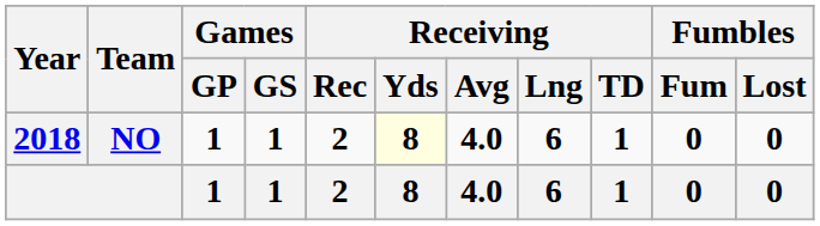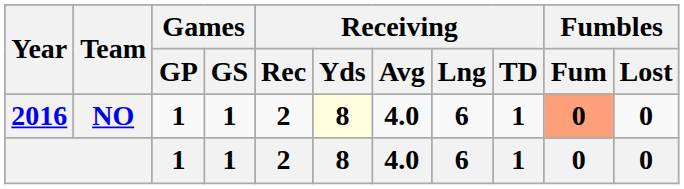 <table class="wikitable" style="text-align:center;">
 <tr>
 <th rowspan="2">Year</th>
 <th rowspan="2">Team</th>
 <th colspan="2">Games</th>
 <th colspan="5">Receiving</th>
 <th colspan="2">Fumbles</th>
 </tr>
 <tr>
 <th>GP</th>
 <th>GS</th>
 <th>Rec</th>
 <th>Yds</th>
 <th>Avg</th>
 <th>Lng</th>
 <th>TD</th>
 <th>Fum</th>
 <th>Lost</th>
 </tr>
 <tr>
-<th><a href='#'>2018</a></th>
+<th><a href='#'>2016</a></th>
 <th><a href='#'>NO</a></th>
 <td><strong>1</strong></td>
 <td><strong>1</strong></td>
 <td><strong>2</strong></td>
 <td style="background: lightyellow;"><strong>8</strong></td>
 <td><strong>4.0</strong></td>
 <td><strong>6</strong></td>
 <td><strong>1</strong></td>
-<td><strong>0</strong></td>
+<td style="background: lightsalmon;"><strong>0</strong></td>
 <td><strong>0</strong></td>
 </tr>
 <tr>
 <th colspan="2"></th>
 <th><strong>1</strong></th>
 <th><strong>1</strong></th>
 <th><strong>2</strong></th>
 <th><strong>8</strong></th>
 <th><strong>4.0</strong></th>
 <th><strong>6</strong></th>
 <th><strong>1</strong></th>
 <th><strong>0</strong></th>
 <th><strong>0</strong></th>
 </tr>
 </table>
